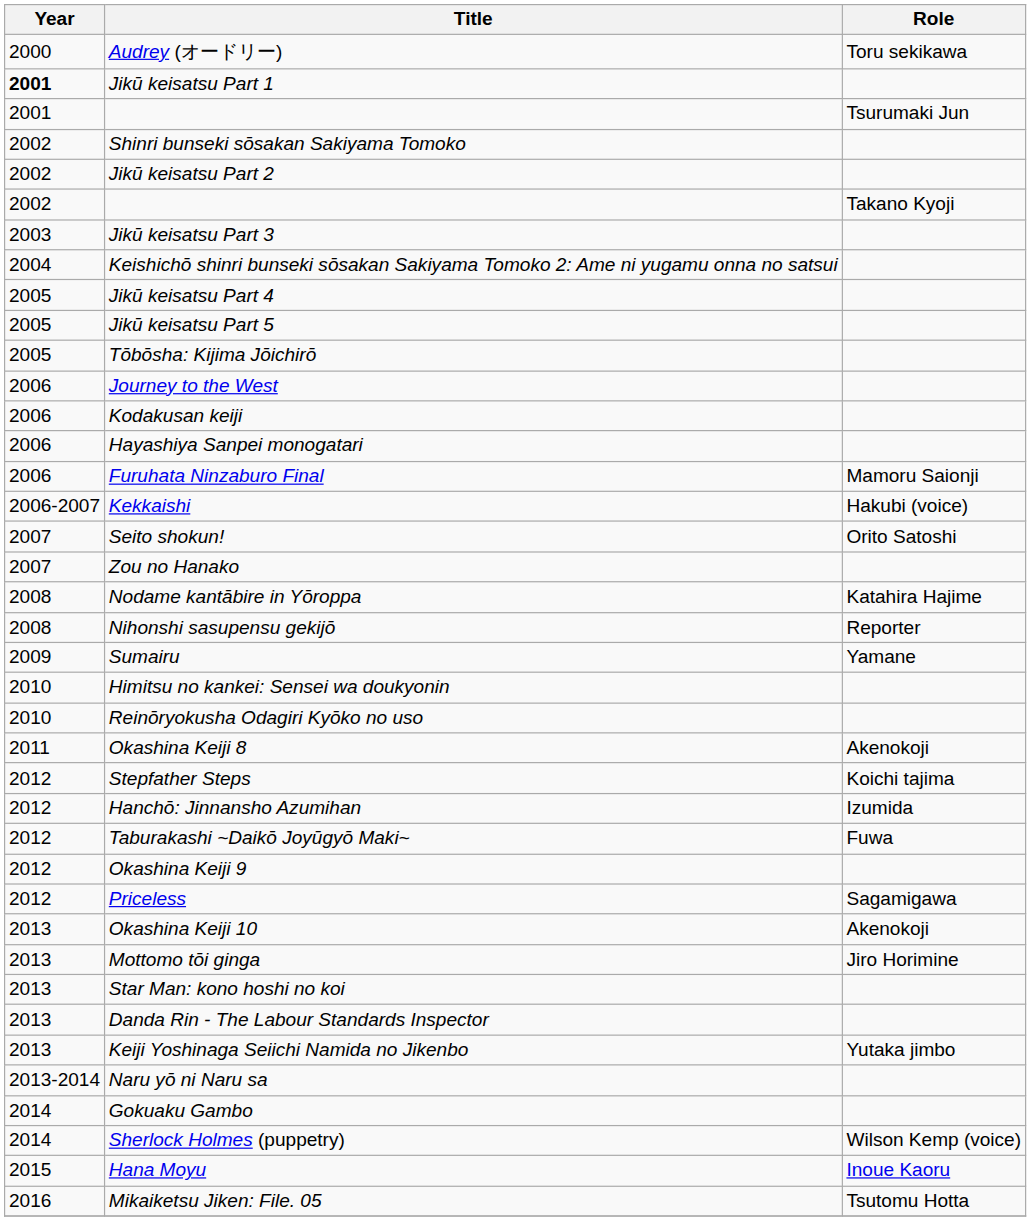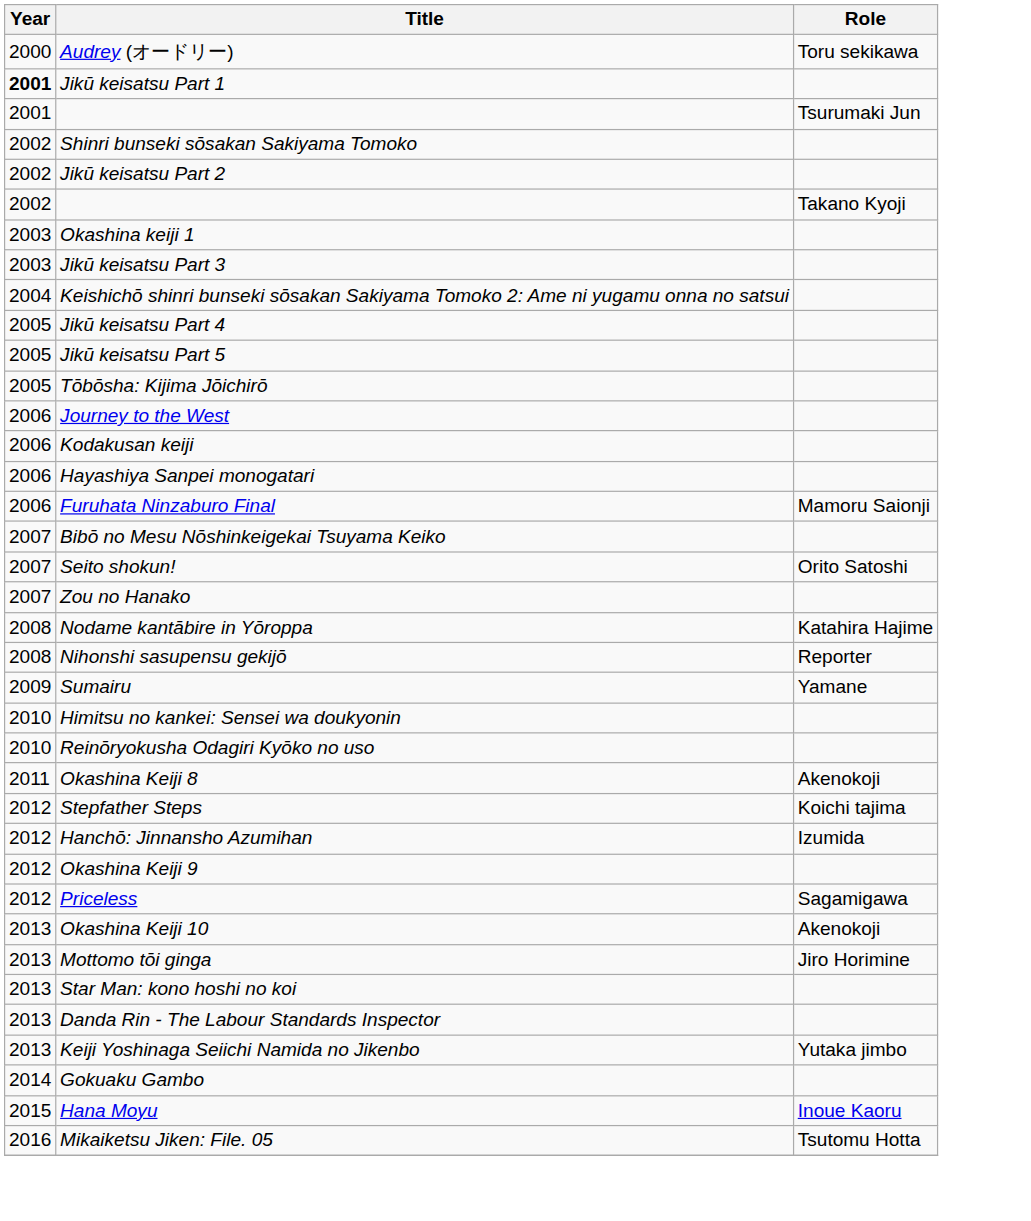 <table class="wikitable sortable">
 <tr>
 <th>Year</th>
 <th>Title</th>
 <th>Role</th>
 </tr>
 <tr>
 <td>2000</td>
 <td><em><a href='#'>Audrey</a></em> (オードリー)</td>
 <td>Toru sekikawa</td>
 </tr>
 <tr>
 <td><strong>2001</strong></td>
 <td><em>Jikū keisatsu Part 1</em></td>
 <td></td>
 </tr>
 <tr>
 <td>2001</td>
 <td></td>
 <td>Tsurumaki Jun</td>
 </tr>
 <tr>
 <td>2002</td>
 <td><em>Shinri bunseki sōsakan Sakiyama Tomoko</em></td>
 <td></td>
 </tr>
 <tr>
 <td>2002</td>
 <td><em>Jikū keisatsu Part 2</em></td>
 <td></td>
 </tr>
 <tr>
 <td>2002</td>
 <td></td>
 <td>Takano Kyoji</td>
+</tr>
+<tr>
+<td>2003</td>
+<td><em>Okashina keiji 1</em></td>
+<td></td>
 </tr>
 <tr>
 <td>2003</td>
 <td><em>Jikū keisatsu Part 3</em></td>
 <td></td>
 </tr>
 <tr>
 <td>2004</td>
 <td><em>Keishichō shinri bunseki sōsakan Sakiyama Tomoko 2: Ame ni yugamu onna no satsui</em></td>
 <td></td>
 </tr>
 <tr>
 <td>2005</td>
 <td><em>Jikū keisatsu Part 4</em></td>
 <td></td>
 </tr>
 <tr>
 <td>2005</td>
 <td><em>Jikū keisatsu Part 5</em></td>
 <td></td>
 </tr>
 <tr>
 <td>2005</td>
 <td><em>Tōbōsha: Kijima Jōichirō</em></td>
 <td></td>
 </tr>
 <tr>
 <td>2006</td>
 <td><em><a href='#'>Journey to the West</a></em></td>
 <td></td>
 </tr>
 <tr>
 <td>2006</td>
 <td><em>Kodakusan keiji</em></td>
 <td></td>
 </tr>
 <tr>
 <td>2006</td>
 <td><em>Hayashiya Sanpei monogatari</em></td>
 <td></td>
 </tr>
 <tr>
 <td>2006</td>
 <td><em><a href='#'>Furuhata Ninzaburo Final</a></em></td>
 <td>Mamoru Saionji</td>
 </tr>
 <tr>
-<td>2006-2007</td>
-<td><em><a href='#'>Kekkaishi</a></em></td>
-<td>Hakubi (voice)</td>
+<td>2007</td>
+<td><em>Bibō no Mesu Nōshinkeigekai Tsuyama Keiko</em></td>
+<td></td>
 </tr>
 <tr>
 <td>2007</td>
 <td><em>Seito shokun!</em></td>
 <td>Orito Satoshi</td>
 </tr>
 <tr>
 <td>2007</td>
 <td><em>Zou no Hanako</em></td>
 <td></td>
 </tr>
 <tr>
 <td>2008</td>
 <td><em>Nodame kantābire in Yōroppa</em></td>
 <td>Katahira Hajime</td>
 </tr>
 <tr>
 <td>2008</td>
 <td><em>Nihonshi sasupensu gekijō</em></td>
 <td>Reporter</td>
 </tr>
 <tr>
 <td>2009</td>
 <td><em>Sumairu</em></td>
 <td>Yamane</td>
 </tr>
 <tr>
 <td>2010</td>
 <td><em>Himitsu no kankei: Sensei wa doukyonin</em></td>
 <td></td>
 </tr>
 <tr>
 <td>2010</td>
 <td><em>Reinōryokusha Odagiri Kyōko no uso</em></td>
 <td></td>
 </tr>
 <tr>
 <td>2011</td>
 <td><em>Okashina Keiji 8</em></td>
 <td>Akenokoji</td>
 </tr>
 <tr>
 <td>2012</td>
 <td><em>Stepfather Steps</em></td>
 <td>Koichi tajima</td>
 </tr>
 <tr>
 <td>2012</td>
 <td><em>Hanchō: Jinnansho Azumihan</em></td>
 <td>Izumida</td>
 </tr>
 <tr>
 <td>2012</td>
-<td><em>Taburakashi ~Daikō Joyūgyō Maki~</em></td>
-<td>Fuwa</td>
-</tr>
-<tr>
-<td>2012</td>
 <td><em>Okashina Keiji 9</em></td>
 <td></td>
 </tr>
 <tr>
 <td>2012</td>
 <td><em><a href='#'>Priceless</a></em></td>
 <td>Sagamigawa</td>
 </tr>
 <tr>
 <td>2013</td>
 <td><em>Okashina Keiji 10</em></td>
 <td>Akenokoji</td>
 </tr>
 <tr>
 <td>2013</td>
 <td><em>Mottomo tōi ginga</em></td>
 <td>Jiro Horimine</td>
 </tr>
 <tr>
 <td>2013</td>
 <td><em>Star Man: kono hoshi no koi</em></td>
 <td></td>
 </tr>
 <tr>
 <td>2013</td>
 <td><em>Danda Rin - The Labour Standards Inspector</em></td>
 <td></td>
 </tr>
 <tr>
 <td>2013</td>
 <td><em>Keiji Yoshinaga Seiichi Namida no Jikenbo</em></td>
 <td>Yutaka jimbo</td>
 </tr>
 <tr>
-<td>2013-2014</td>
-<td><em>Naru yō ni Naru sa</em></td>
-<td></td>
-</tr>
-<tr>
 <td>2014</td>
 <td><em>Gokuaku Gambo</em></td>
 <td></td>
-</tr>
-<tr>
-<td>2014</td>
-<td><a href='#'><em>Sherlock Holmes</em></a> (puppetry)</td>
-<td>Wilson Kemp (voice)</td>
 </tr>
 <tr>
 <td>2015</td>
 <td><em><a href='#'>Hana Moyu</a></em></td>
 <td><a href='#'>Inoue Kaoru</a></td>
 </tr>
 <tr>
 <td>2016</td>
 <td><em>Mikaiketsu Jiken: File. 05</em></td>
 <td>Tsutomu Hotta</td>
 </tr>
 <tr>
 </tr>
 </table>
